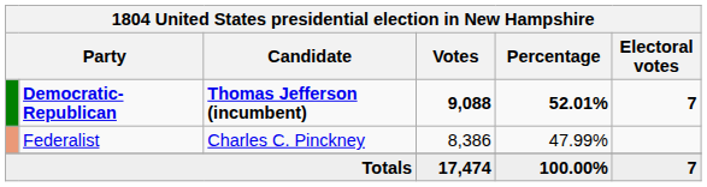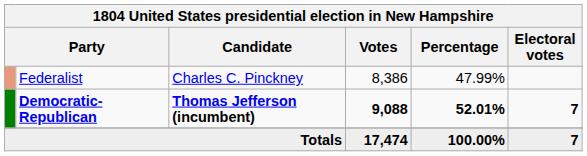 <table class="wikitable" style="font-size: 95%;">
 <tr>
 <th colspan="6">1804 United States presidential election in New Hampshire</th>
 </tr>
 <tr>
 <th colspan="2" style="width: 15em">Party</th>
 <th style="width: 17em">Candidate</th>
 <th style="width: 5em">Votes</th>
 <th style="width: 7em">Percentage</th>
 <th style="width: 5em">Electoral votes</th>
 </tr>
 <tr>
+<th style="background-color:#EA9978; width: 3px"></th>
+<td style="width: 130px"><a href='#'>Federalist</a></td>
+<td><a href='#'>Charles C. Pinckney</a></td>
+<td align="right">8,386</td>
+<td align="right">47.99%</td>
+<td align="right"></td>
+</tr>
+<tr>
 <th style="background-color:#008000; width: 3px"></th>
 <td style="width: 130px"><strong><a href='#'>Democratic-Republican</a></strong></td>
 <td><strong><a href='#'>Thomas Jefferson</a> (incumbent)</strong></td>
 <td align="right"><strong>9,088</strong></td>
 <td align="right"><strong>52.01%</strong></td>
 <td align="right"><strong>7</strong></td>
-</tr>
-<tr>
-<th style="background-color:#EA9978; width: 3px"></th>
-<td style="width: 130px"><a href='#'>Federalist</a></td>
-<td><a href='#'>Charles C. Pinckney</a></td>
-<td align="right">8,386</td>
-<td align="right">47.99%</td>
-<td align="right"></td>
 </tr>
 <tr>
 </tr>
 <tr bgcolor="#EEEEEE">
 <td colspan="3" align="right"><strong>Totals</strong></td>
 <td align="right"><strong>17,474</strong></td>
 <td align="right"><strong>100.00%</strong></td>
 <td align="right"><strong>7</strong></td>
 </tr>
 </table>
